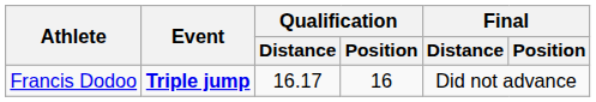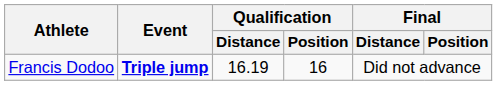 <table class=wikitable style="font-size:90%; text-align:center">
 <tr>
 <th rowspan=2>Athlete</th>
 <th rowspan=2>Event</th>
 <th colspan=2>Qualification</th>
 <th colspan=2>Final</th>
 </tr>
 <tr style=font-size:95%>
 <th>Distance</th>
 <th>Position</th>
 <th>Distance</th>
 <th>Position</th>
 </tr>
 <tr align=center>
 <td align=left><a href='#'>Francis Dodoo</a></td>
 <td align=left><strong><a href='#'>Triple jump</a></strong></td>
-<td>16.17</td>
+<td>16.19</td>
 <td>16</td>
 <td colspan=2>Did not advance</td>
 </tr>
 </table>
